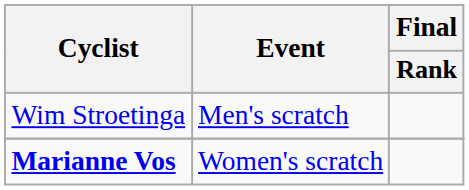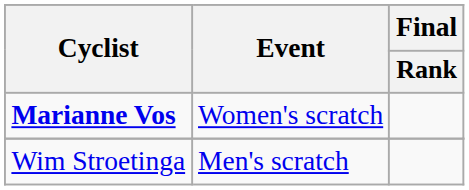 <table class="wikitable" style="font-size:90%">
 <tr>
 <th rowspan=2>Cyclist</th>
 <th rowspan=2>Event</th>
 <th>Final</th>
 </tr>
 <tr style="font-size:95%">
 <th>Rank</th>
 </tr>
 <tr align=center>
-<td align=left><a href='#'>Wim Stroetinga</a></td>
-<td align=left><a href='#'>Men's scratch</a></td>
+<td align=left><strong><a href='#'>Marianne Vos</a></strong></td>
+<td align=left><a href='#'>Women's scratch</a></td>
 <td></td>
 </tr>
 <tr style="font-size:95%">
 </tr>
 <tr align=center>
-<td align=left><strong><a href='#'>Marianne Vos</a></strong></td>
-<td align=left><a href='#'>Women's scratch</a></td>
+<td align=left><a href='#'>Wim Stroetinga</a></td>
+<td align=left><a href='#'>Men's scratch</a></td>
 <td></td>
 </tr>
 </table>
